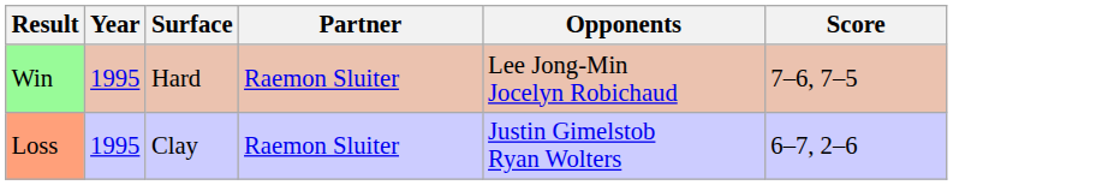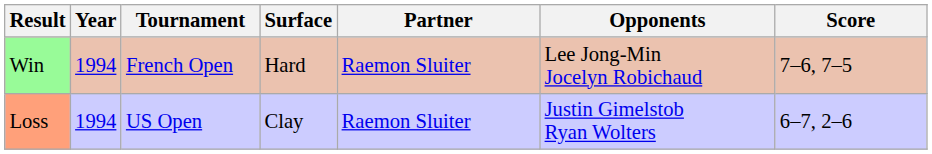 <table class="sortable wikitable">
 <tr>
 <th style="width:40px;">Result</th>
 <th style="width:30px;">Year</th>
+<th style="width:100px;">Tournament</th>
 <th style="width:50px;">Surface</th>
 <th style="width:150px;">Partner</th>
 <th style="width:175px;">Opponents</th>
 <th style="width:110px;" class="unsortable">Score</th>
 </tr>
 <tr style="background:#ebc2af;">
 <td style="background:#98fb98;">Win</td>
-<td><a href='#'>1995</a></td>
+<td><a href='#'>1994</a></td>
+<td><a href='#'>French Open</a></td>
 <td>Hard</td>
 <td> <a href='#'>Raemon Sluiter</a></td>
 <td> Lee Jong-Min <br>  <a href='#'>Jocelyn Robichaud</a></td>
 <td>7–6, 7–5</td>
 </tr>
 <tr style="background:#ccccff;">
 <td style="background:#ffa07a;">Loss</td>
-<td><a href='#'>1995</a></td>
+<td><a href='#'>1994</a></td>
+<td><a href='#'>US Open</a></td>
 <td>Clay</td>
 <td> <a href='#'>Raemon Sluiter</a></td>
 <td> <a href='#'>Justin Gimelstob</a> <br>  <a href='#'>Ryan Wolters</a></td>
 <td>6–7, 2–6</td>
 </tr>
 </table>
